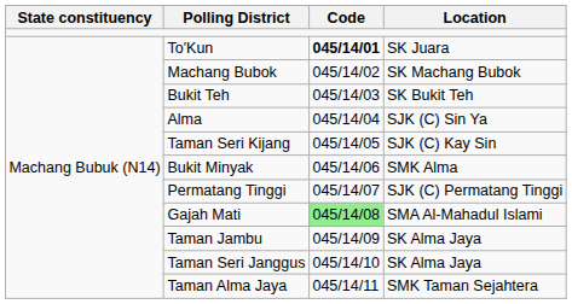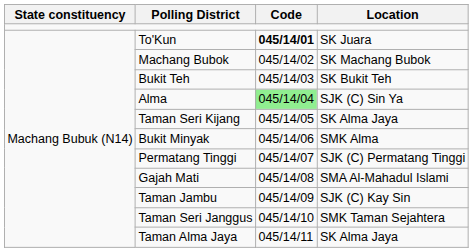 <table class="wikitable sortable mw-collapsible" style="white-space:nowrap;font-size:85%">
 <tr>
 <th>State constituency</th>
 <th>Polling District</th>
 <th>Code</th>
 <th>Location</th>
 </tr>
 <tr>
 <td colspan="4"></td>
 </tr>
 <tr>
 <td rowspan="11">Machang Bubuk (N14)</td>
 <td>To'Kun</td>
 <td><strong>045/14/01</strong></td>
 <td>SK Juara</td>
 </tr>
 <tr>
 <td>Machang Bubok</td>
 <td>045/14/02</td>
 <td>SK Machang Bubok</td>
 </tr>
 <tr>
 <td>Bukit Teh</td>
 <td>045/14/03</td>
 <td>SK Bukit Teh</td>
 </tr>
 <tr>
 <td>Alma</td>
-<td>045/14/04</td>
+<td style="background: lightgreen;">045/14/04</td>
 <td>SJK (C) Sin Ya</td>
 </tr>
 <tr>
 <td>Taman Seri Kijang</td>
 <td>045/14/05</td>
-<td>SJK (C) Kay Sin</td>
+<td>SK Alma Jaya</td>
 </tr>
 <tr>
 <td>Bukit Minyak</td>
 <td>045/14/06</td>
 <td>SMK Alma</td>
 </tr>
 <tr>
 <td>Permatang Tinggi</td>
 <td>045/14/07</td>
 <td>SJK (C) Permatang Tinggi</td>
 </tr>
 <tr>
 <td>Gajah Mati</td>
-<td style="background: lightgreen;">045/14/08</td>
+<td>045/14/08</td>
 <td>SMA Al-Mahadul Islami</td>
 </tr>
 <tr>
 <td>Taman Jambu</td>
 <td>045/14/09</td>
-<td>SK Alma Jaya</td>
+<td>SJK (C) Kay Sin</td>
 </tr>
 <tr>
 <td>Taman Seri Janggus</td>
 <td>045/14/10</td>
-<td>SK Alma Jaya</td>
+<td>SMK Taman Sejahtera</td>
 </tr>
 <tr>
 <td>Taman Alma Jaya</td>
 <td>045/14/11</td>
-<td>SMK Taman Sejahtera</td>
+<td>SK Alma Jaya</td>
 </tr>
 </table>
